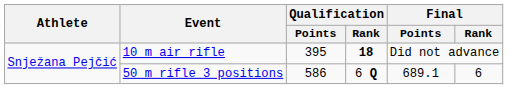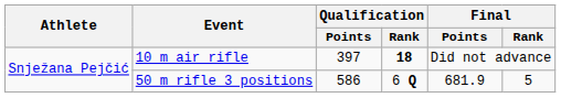 <table class="wikitable" style="font-size:90%">
 <tr>
 <th rowspan="2">Athlete</th>
 <th rowspan="2">Event</th>
 <th colspan=2>Qualification</th>
 <th colspan=2>Final</th>
 </tr>
 <tr style="font-size:95%">
 <th>Points</th>
 <th>Rank</th>
 <th>Points</th>
 <th>Rank</th>
 </tr>
 <tr align=center>
 <td align=left rowspan=2><a href='#'>Snježana Pejčić</a></td>
 <td align=left><a href='#'>10 m air rifle</a></td>
-<td>395</td>
+<td>397</td>
 <td><strong>18</strong></td>
 <td colspan=2>Did not advance</td>
 </tr>
 <tr align=center>
 <td align=left><a href='#'>50 m rifle 3 positions</a></td>
 <td>586</td>
 <td>6 <strong>Q</strong></td>
-<td>689.1</td>
-<td>6</td>
+<td>681.9</td>
+<td>5</td>
 </tr>
 </table>
